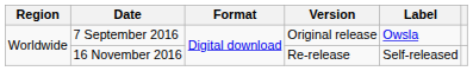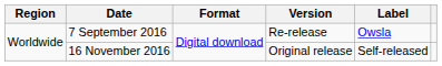 <table class="wikitable plainrowheaders">
 <tr>
 <th>Region</th>
 <th>Date</th>
 <th>Format</th>
 <th>Version</th>
 <th>Label</th>
 <th></th>
 </tr>
 <tr>
 <td rowspan="2" scope="row">Worldwide</td>
 <td>7 September 2016</td>
 <td rowspan="2"><a href='#'>Digital download</a></td>
-<td>Original release</td>
+<td>Re-release</td>
 <td><a href='#'>Owsla</a></td>
 <td></td>
 </tr>
 <tr>
 <td>16 November 2016</td>
-<td>Re-release</td>
+<td>Original release</td>
 <td>Self-released</td>
 <td></td>
 </tr>
 </table>
